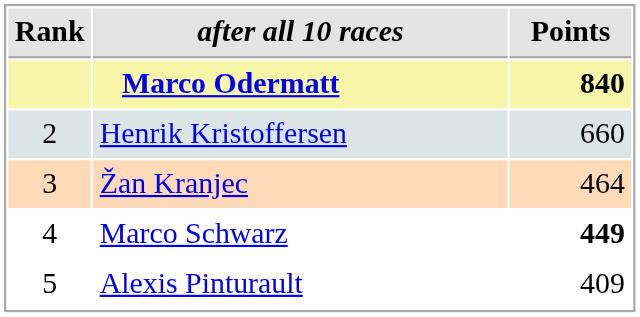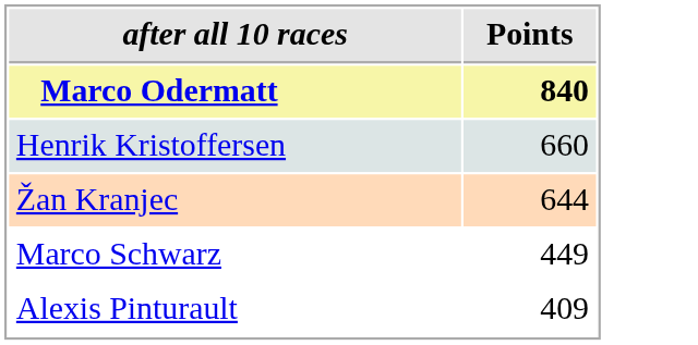 <table cellspacing="1" cellpadding="3" style="border:1px solid #aaa; font-size:86%;">
 <tr style="background:#e4e4e4;">
-<th style="border-bottom:1px solid #aaa; width:10px;">Rank</th>
 <th style="border-bottom:1px solid #aaa; width:185px; white-space:nowrap;"><em>after all 10 races</em></th>
 <th style="border-bottom:1px solid #aaa; width:50px;">Points</th>
 </tr>
 <tr style="background:#f7f6a8;">
-<td style="text-align:center;"></td>
 <td>   <strong><a href='#'>Marco Odermatt</a></strong></td>
 <td align="right"><strong>840</strong></td>
 </tr>
 <tr style="background:#dce5e5;">
-<td style="text-align:center;">2</td>
 <td> <a href='#'>Henrik Kristoffersen</a></td>
 <td align="right">660</td>
 </tr>
 <tr style="background:#ffdab9;">
-<td style="text-align:center;">3</td>
 <td> <a href='#'>Žan Kranjec</a></td>
-<td align="right">464</td>
+<td align="right">644</td>
 </tr>
 <tr>
-<td style="text-align:center;">4</td>
 <td> <a href='#'>Marco Schwarz</a></td>
-<td align="right"><strong>449</strong></td>
+<td align="right">449</td>
 </tr>
 <tr>
-<td style="text-align:center;">5</td>
 <td> <a href='#'>Alexis Pinturault</a></td>
 <td align="right">409</td>
 </tr>
 </table>
